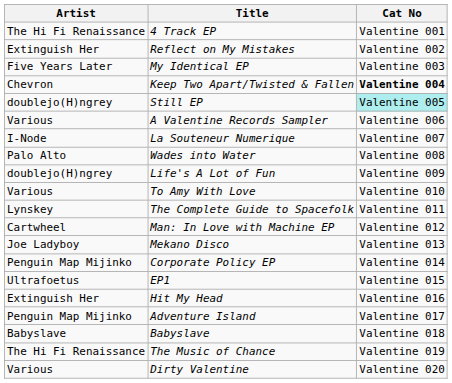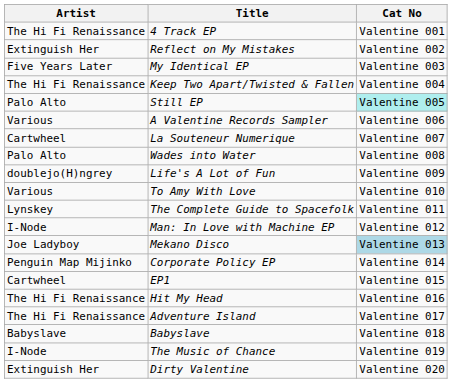 <table class="wikitable">
 <tr>
 <th>Artist</th>
 <th>Title</th>
 <th>Cat No</th>
 </tr>
 <tr>
 <td>The Hi Fi Renaissance</td>
 <td><em>4 Track EP</em></td>
 <td>Valentine 001</td>
 </tr>
 <tr>
 <td>Extinguish Her</td>
 <td><em>Reflect on My Mistakes</em></td>
 <td>Valentine 002</td>
 </tr>
 <tr>
 <td>Five Years Later</td>
 <td><em>My Identical EP</em></td>
 <td>Valentine 003</td>
 </tr>
 <tr>
-<td>Chevron</td>
+<td>The Hi Fi Renaissance</td>
 <td><em>Keep Two Apart/Twisted & Fallen</em></td>
-<td><strong>Valentine 004</strong></td>
+<td>Valentine 004</td>
 </tr>
 <tr>
-<td>doublejo(H)ngrey</td>
+<td>Palo Alto</td>
 <td><em>Still EP</em></td>
 <td style="background: paleturquoise;">Valentine 005</td>
 </tr>
 <tr>
 <td>Various</td>
 <td><em>A Valentine Records Sampler</em></td>
 <td>Valentine 006</td>
 </tr>
 <tr>
-<td>I-Node</td>
+<td>Cartwheel</td>
 <td><em>La Souteneur Numerique</em></td>
 <td>Valentine 007</td>
 </tr>
 <tr>
 <td>Palo Alto</td>
 <td><em>Wades into Water</em></td>
 <td>Valentine 008</td>
 </tr>
 <tr>
 <td>doublejo(H)ngrey</td>
 <td><em>Life's A Lot of Fun</em></td>
 <td>Valentine 009</td>
 </tr>
 <tr>
 <td>Various</td>
 <td><em>To Amy With Love</em></td>
 <td>Valentine 010</td>
 </tr>
 <tr>
 <td>Lynskey</td>
 <td><em>The Complete Guide to Spacefolk</em></td>
 <td>Valentine 011</td>
 </tr>
 <tr>
-<td>Cartwheel</td>
+<td>I-Node</td>
 <td><em>Man: In Love with Machine EP</em></td>
 <td>Valentine 012</td>
 </tr>
 <tr>
 <td>Joe Ladyboy</td>
 <td><em>Mekano Disco</em></td>
-<td>Valentine 013</td>
+<td style="background: lightblue;">Valentine 013</td>
 </tr>
 <tr>
 <td>Penguin Map Mijinko</td>
 <td><em>Corporate Policy EP</em></td>
 <td>Valentine 014</td>
 </tr>
 <tr>
-<td>Ultrafoetus</td>
+<td>Cartwheel</td>
 <td><em>EP1</em></td>
 <td>Valentine 015</td>
 </tr>
 <tr>
-<td>Extinguish Her</td>
+<td>The Hi Fi Renaissance</td>
 <td><em>Hit My Head</em></td>
 <td>Valentine 016</td>
 </tr>
 <tr>
-<td>Penguin Map Mijinko</td>
+<td>The Hi Fi Renaissance</td>
 <td><em>Adventure Island</em></td>
 <td>Valentine 017</td>
 </tr>
 <tr>
 <td>Babyslave</td>
 <td><em>Babyslave</em></td>
 <td>Valentine 018</td>
 </tr>
 <tr>
-<td>The Hi Fi Renaissance</td>
+<td>I-Node</td>
 <td><em>The Music of Chance</em></td>
 <td>Valentine 019</td>
 </tr>
 <tr>
-<td>Various</td>
+<td>Extinguish Her</td>
 <td><em>Dirty Valentine</em></td>
 <td>Valentine 020</td>
 </tr>
 </table>
